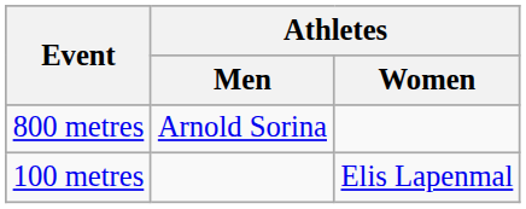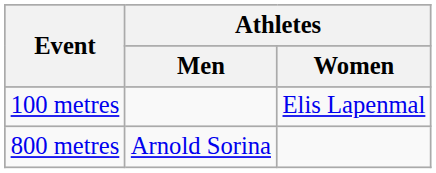 <table class=wikitable style="font-size:90%">
 <tr>
 <th rowspan=2>Event</th>
 <th colspan=2>Athletes</th>
 </tr>
 <tr>
 <th>Men</th>
 <th>Women</th>
 </tr>
 <tr>
+<td><a href='#'>100 metres</a></td>
+<td></td>
+<td><a href='#'>Elis Lapenmal</a></td>
+</tr>
+<tr>
 <td><a href='#'>800 metres</a></td>
 <td><a href='#'>Arnold Sorina</a></td>
 <td></td>
 </tr>
-<tr>
-<td><a href='#'>100 metres</a></td>
-<td></td>
-<td><a href='#'>Elis Lapenmal</a></td>
-</tr>
 </table>
